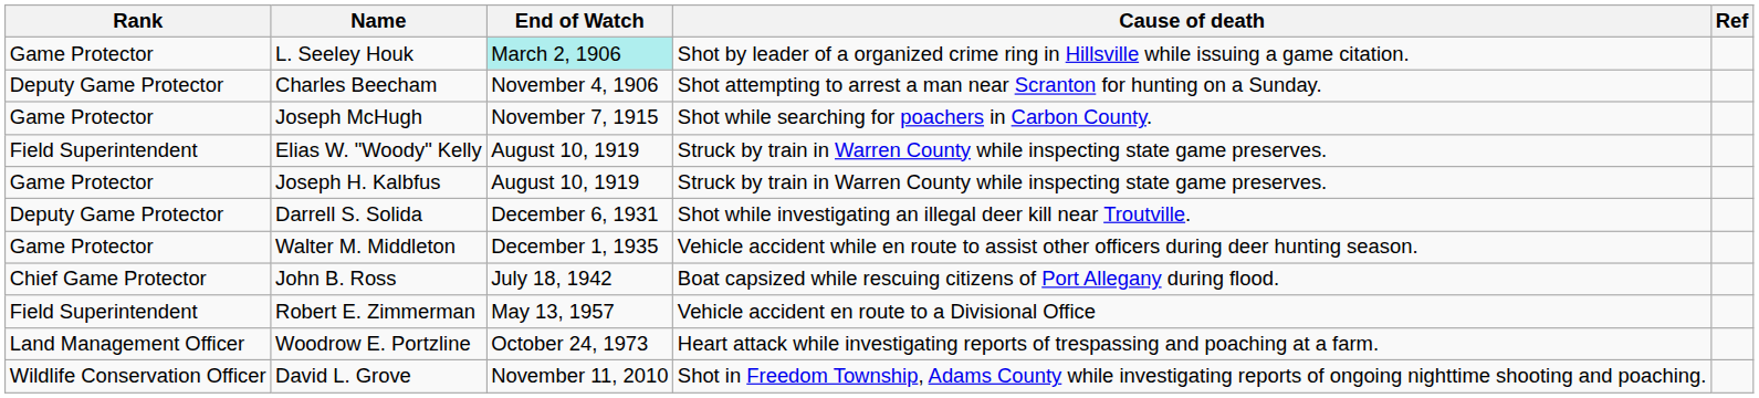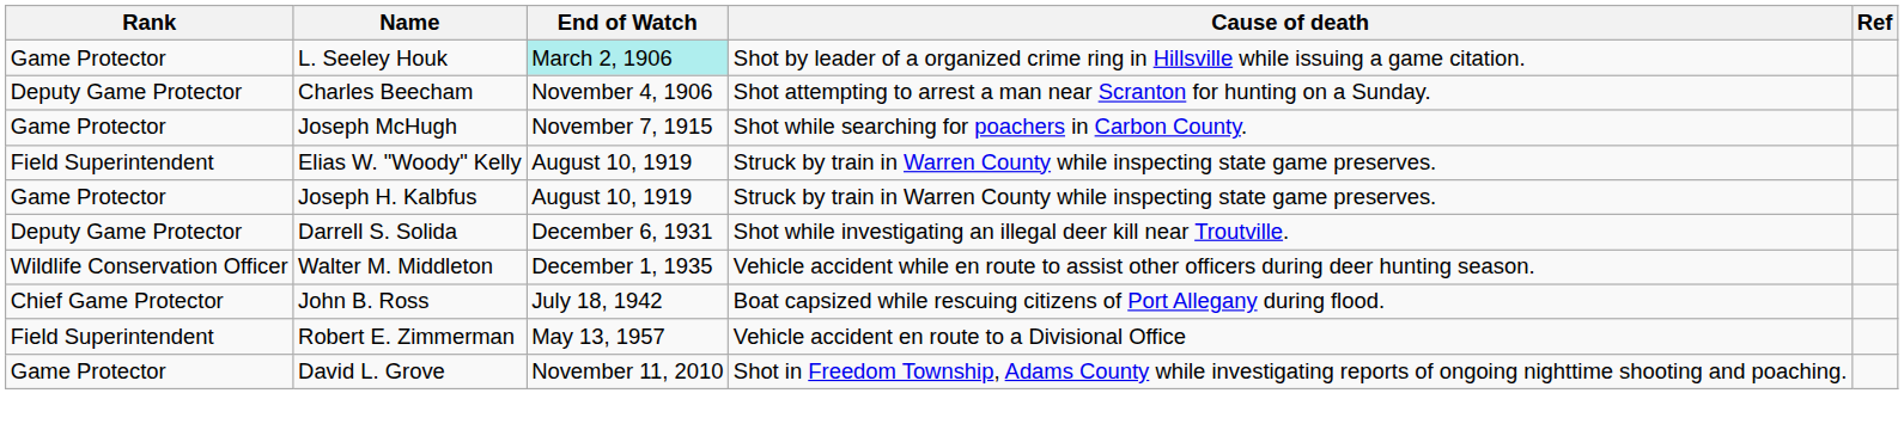 <table class="wikitable">
 <tr>
 <th>Rank</th>
 <th>Name</th>
 <th>End of Watch</th>
 <th>Cause of death</th>
 <th>Ref</th>
 </tr>
 <tr>
 <td>Game Protector</td>
 <td>L. Seeley Houk</td>
 <td style="background: paleturquoise;">March 2, 1906</td>
 <td>Shot by leader of a organized crime ring in <a href='#'>Hillsville</a> while issuing a game citation.</td>
 <td></td>
 </tr>
 <tr>
 <td>Deputy Game Protector</td>
 <td>Charles Beecham</td>
 <td>November 4, 1906</td>
 <td>Shot attempting to arrest a man near <a href='#'>Scranton</a> for hunting on a Sunday.</td>
 <td></td>
 </tr>
 <tr>
 <td>Game Protector</td>
 <td>Joseph McHugh</td>
 <td>November 7, 1915</td>
 <td>Shot while searching for <a href='#'>poachers</a> in <a href='#'>Carbon County</a>.</td>
 <td></td>
 </tr>
 <tr>
 <td>Field Superintendent</td>
 <td>Elias W. "Woody" Kelly</td>
 <td>August 10, 1919</td>
 <td>Struck by train in <a href='#'>Warren County</a> while inspecting state game preserves.</td>
 <td></td>
 </tr>
 <tr>
 <td>Game Protector</td>
 <td>Joseph H. Kalbfus</td>
 <td>August 10, 1919</td>
 <td>Struck by train in Warren County while inspecting state game preserves.</td>
 <td></td>
 </tr>
 <tr>
 <td>Deputy Game Protector</td>
 <td>Darrell S. Solida</td>
 <td>December 6, 1931</td>
 <td>Shot while investigating an illegal deer kill near <a href='#'>Troutville</a>.</td>
 <td></td>
 </tr>
 <tr>
-<td>Game Protector</td>
+<td>Wildlife Conservation Officer</td>
 <td>Walter M. Middleton</td>
 <td>December 1, 1935</td>
 <td>Vehicle accident while en route to assist other officers during deer hunting season.</td>
 <td></td>
 </tr>
 <tr>
 <td>Chief Game Protector</td>
 <td>John B. Ross</td>
 <td>July 18, 1942</td>
 <td>Boat capsized while rescuing citizens of <a href='#'>Port Allegany</a> during flood.</td>
 <td></td>
 </tr>
 <tr>
 <td>Field Superintendent</td>
 <td>Robert E. Zimmerman</td>
 <td>May 13, 1957</td>
 <td>Vehicle accident en route to a Divisional Office</td>
 <td></td>
 </tr>
 <tr>
-<td>Land Management Officer</td>
-<td>Woodrow E. Portzline</td>
-<td>October 24, 1973</td>
-<td>Heart attack while investigating reports of trespassing and poaching at a farm.</td>
-<td></td>
-</tr>
-<tr>
-<td>Wildlife Conservation Officer</td>
+<td>Game Protector</td>
 <td>David L. Grove</td>
 <td>November 11, 2010</td>
 <td>Shot in <a href='#'>Freedom Township</a>, <a href='#'>Adams County</a> while investigating reports of ongoing nighttime shooting and poaching.</td>
 <td></td>
 </tr>
 </table>
